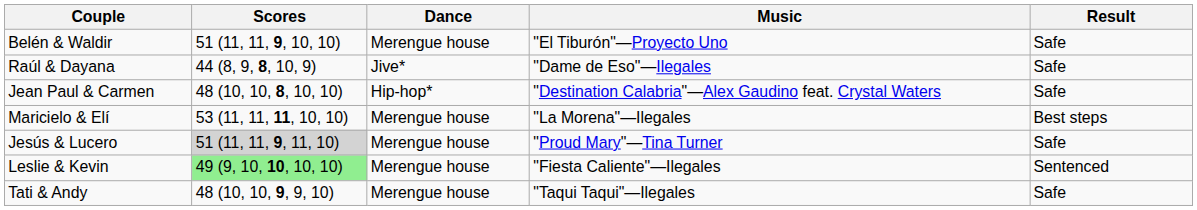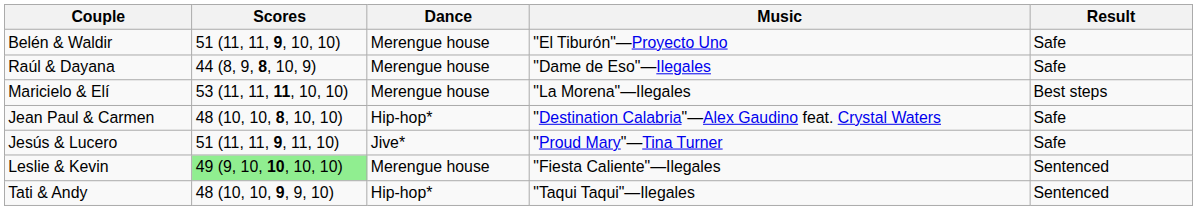 <table class="wikitable sortable" style="width:95%; white-space:nowrap;">
 <tr>
 <th style="width:15%;">Couple</th>
 <th style="width:14%;">Scores</th>
 <th style="width:13%;">Dance</th>
 <th style="width:40%;">Music</th>
 <th style="width:13%;">Result</th>
 </tr>
 <tr>
 <td>Belén & Waldir</td>
 <td>51 (11, 11, <strong>9</strong>, 10, 10)</td>
 <td>Merengue house</td>
 <td>"El Tiburón"—<a href='#'>Proyecto Uno</a></td>
 <td>Safe</td>
 </tr>
 <tr>
 <td>Raúl & Dayana</td>
 <td>44 (8, 9, <strong>8</strong>, 10, 9)</td>
-<td>Jive*</td>
+<td>Merengue house</td>
 <td>"Dame de Eso"—<a href='#'>Ilegales</a></td>
-<td>Safe</td>
-</tr>
-<tr>
-<td>Jean Paul & Carmen</td>
-<td>48 (10, 10, <strong>8</strong>, 10, 10)</td>
-<td>Hip-hop*</td>
-<td>"<a href='#'>Destination Calabria</a>"—<a href='#'>Alex Gaudino</a> feat. <a href='#'>Crystal Waters</a></td>
 <td>Safe</td>
 </tr>
 <tr>
 <td>Maricielo & Elí</td>
 <td>53 (11, 11, <strong>11</strong>, 10, 10)</td>
 <td>Merengue house</td>
 <td>"La Morena"—Ilegales</td>
 <td>Best steps</td>
 </tr>
 <tr>
+<td>Jean Paul & Carmen</td>
+<td>48 (10, 10, <strong>8</strong>, 10, 10)</td>
+<td>Hip-hop*</td>
+<td>"<a href='#'>Destination Calabria</a>"—<a href='#'>Alex Gaudino</a> feat. <a href='#'>Crystal Waters</a></td>
+<td>Safe</td>
+</tr>
+<tr>
 <td>Jesús & Lucero</td>
-<td style="background: lightgrey;">51 (11, 11, <strong>9</strong>, 11, 10)</td>
-<td>Merengue house</td>
+<td>51 (11, 11, <strong>9</strong>, 11, 10)</td>
+<td>Jive*</td>
 <td>"<a href='#'>Proud Mary</a>"—<a href='#'>Tina Turner</a></td>
 <td>Safe</td>
 </tr>
 <tr>
 <td>Leslie & Kevin</td>
 <td style="background: lightgreen;">49 (9, 10, <strong>10</strong>, 10, 10)</td>
 <td>Merengue house</td>
 <td>"Fiesta Caliente"—Ilegales</td>
 <td>Sentenced</td>
 </tr>
 <tr>
 <td>Tati & Andy</td>
 <td>48 (10, 10, <strong>9</strong>, 9, 10)</td>
-<td>Merengue house</td>
+<td>Hip-hop*</td>
 <td>"Taqui Taqui"—Ilegales</td>
-<td>Safe</td>
+<td>Sentenced</td>
 </tr>
 </table>
